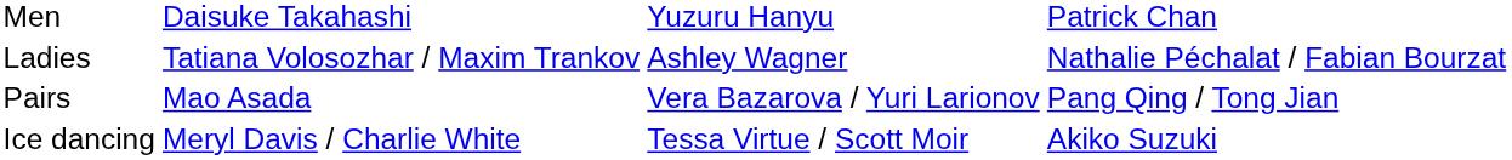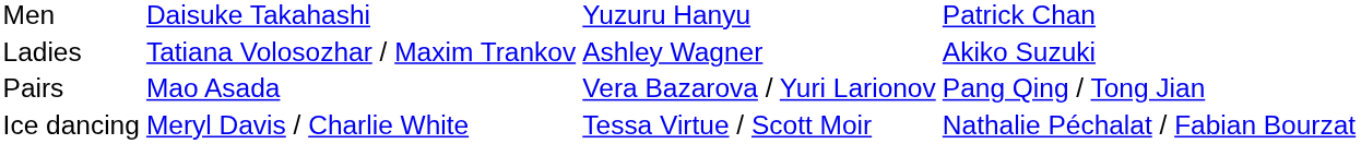 <table>
 <tr>
 <td>Men</td>
 <td> <a href='#'>Daisuke Takahashi</a></td>
 <td> <a href='#'>Yuzuru Hanyu</a></td>
 <td> <a href='#'>Patrick Chan</a></td>
 </tr>
 <tr>
 <td>Ladies</td>
 <td> <a href='#'>Tatiana Volosozhar</a> / <a href='#'>Maxim Trankov</a></td>
 <td> <a href='#'>Ashley Wagner</a></td>
-<td> <a href='#'>Nathalie Péchalat</a> / <a href='#'>Fabian Bourzat</a></td>
+<td> <a href='#'>Akiko Suzuki</a></td>
 </tr>
 <tr>
 <td>Pairs</td>
 <td> <a href='#'>Mao Asada</a></td>
 <td> <a href='#'>Vera Bazarova</a> / <a href='#'>Yuri Larionov</a></td>
 <td> <a href='#'>Pang Qing</a> / <a href='#'>Tong Jian</a></td>
 </tr>
 <tr>
 <td>Ice dancing</td>
 <td> <a href='#'>Meryl Davis</a> / <a href='#'>Charlie White</a></td>
 <td> <a href='#'>Tessa Virtue</a> / <a href='#'>Scott Moir</a></td>
-<td> <a href='#'>Akiko Suzuki</a></td>
+<td> <a href='#'>Nathalie Péchalat</a> / <a href='#'>Fabian Bourzat</a></td>
 </tr>
 </table>
